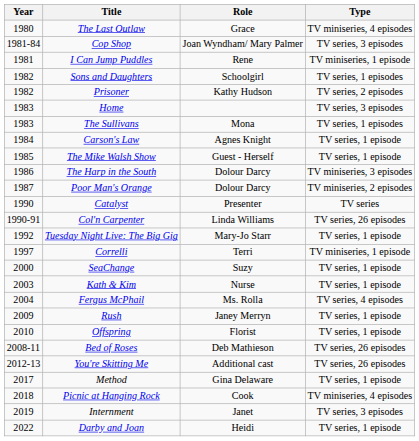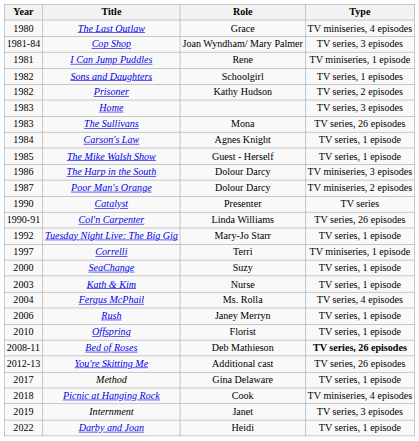 <table class="wikitable" style="text-align:center;">
 <tr>
 <th>Year</th>
 <th>Title</th>
 <th>Role</th>
 <th>Type</th>
 </tr>
 <tr>
 <td>1980</td>
 <td><em><a href='#'>The Last Outlaw</a></em></td>
 <td>Grace</td>
 <td>TV miniseries, 4 episodes</td>
 </tr>
 <tr>
 <td>1981-84</td>
 <td><em><a href='#'>Cop Shop</a></em></td>
 <td>Joan Wyndham/ Mary Palmer</td>
 <td>TV series, 3 episodes</td>
 </tr>
 <tr>
 <td>1981</td>
 <td><em><a href='#'>I Can Jump Puddles</a></em></td>
 <td>Rene</td>
 <td>TV miniseries, 1 episode</td>
 </tr>
 <tr>
 <td>1982</td>
 <td><em><a href='#'>Sons and Daughters</a></em></td>
 <td>Schoolgirl</td>
 <td>TV series, 1 episodes</td>
 </tr>
 <tr>
 <td>1982</td>
 <td><em><a href='#'>Prisoner</a></em></td>
 <td>Kathy Hudson</td>
 <td>TV series, 2 episodes</td>
 </tr>
 <tr>
 <td>1983</td>
 <td><em><a href='#'>Home</a></em></td>
 <td></td>
 <td>TV series, 3 episodes</td>
 </tr>
 <tr>
 <td>1983</td>
 <td><em><a href='#'>The Sullivans</a></em></td>
 <td>Mona</td>
-<td>TV series, 1 episodes</td>
+<td>TV series, 26 episodes</td>
 </tr>
 <tr>
 <td>1984</td>
 <td><em><a href='#'>Carson's Law</a></em></td>
 <td>Agnes Knight</td>
 <td>TV series, 1 episode</td>
 </tr>
 <tr>
 <td>1985</td>
 <td><em><a href='#'>The Mike Walsh Show</a></em></td>
 <td>Guest - Herself</td>
 <td>TV series, 1 episode</td>
 </tr>
 <tr>
 <td>1986</td>
 <td><em><a href='#'>The Harp in the South</a></em></td>
 <td>Dolour Darcy</td>
 <td>TV miniseries, 3 episodes</td>
 </tr>
 <tr>
 <td>1987</td>
 <td><em><a href='#'>Poor Man's Orange</a></em></td>
 <td>Dolour Darcy</td>
 <td>TV miniseries, 2 episodes</td>
 </tr>
 <tr>
 <td>1990</td>
 <td><em><a href='#'>Catalyst</a></em></td>
 <td>Presenter</td>
 <td>TV series</td>
 </tr>
 <tr>
 <td>1990-91</td>
 <td><em><a href='#'>Col'n Carpenter</a></em></td>
 <td>Linda Williams</td>
 <td>TV series, 26 episodes</td>
 </tr>
 <tr>
 <td>1992</td>
 <td><em><a href='#'>Tuesday Night Live: The Big Gig</a></em></td>
 <td>Mary-Jo Starr</td>
 <td>TV series, 1 episode</td>
 </tr>
 <tr>
 <td>1997</td>
 <td><em><a href='#'>Correlli</a></em></td>
 <td>Terri</td>
 <td>TV miniseries, 1 episode</td>
 </tr>
 <tr>
 <td>2000</td>
 <td><em><a href='#'>SeaChange</a></em></td>
 <td>Suzy</td>
 <td>TV series, 1 episode</td>
 </tr>
 <tr>
 <td>2003</td>
 <td><em><a href='#'>Kath & Kim</a></em></td>
 <td>Nurse</td>
 <td>TV series, 1 episode</td>
 </tr>
 <tr>
 <td>2004</td>
 <td><em><a href='#'>Fergus McPhail</a></em></td>
 <td>Ms. Rolla</td>
 <td>TV series, 4 episodes</td>
 </tr>
 <tr>
-<td>2009</td>
+<td>2006</td>
 <td><em><a href='#'>Rush</a></em></td>
 <td>Janey Merryn</td>
 <td>TV series, 1 episode</td>
 </tr>
 <tr>
 <td>2010</td>
 <td><em><a href='#'>Offspring</a></em></td>
 <td>Florist</td>
 <td>TV series, 1 episode</td>
 </tr>
 <tr>
 <td>2008-11</td>
 <td><em><a href='#'>Bed of Roses</a></em></td>
 <td>Deb Mathieson</td>
-<td>TV series, 26 episodes</td>
+<td><strong>TV series, 26 episodes</strong></td>
 </tr>
 <tr>
 <td>2012-13</td>
 <td><em><a href='#'>You're Skitting Me</a></em></td>
 <td>Additional cast</td>
 <td>TV series, 26 episodes</td>
 </tr>
 <tr>
 <td>2017</td>
 <td><em>Method</em></td>
 <td>Gina Delaware</td>
 <td>TV series, 1 episode</td>
 </tr>
 <tr>
 <td>2018</td>
 <td><em><a href='#'>Picnic at Hanging Rock</a></em></td>
 <td>Cook</td>
 <td>TV miniseries, 4 episodes</td>
 </tr>
 <tr>
 <td>2019</td>
 <td><em>Internment</em></td>
 <td>Janet</td>
 <td>TV series, 3 episodes</td>
 </tr>
 <tr>
 <td>2022</td>
 <td><em><a href='#'>Darby and Joan</a></em></td>
 <td>Heidi</td>
 <td>TV series, 1 episode</td>
 </tr>
 </table>
